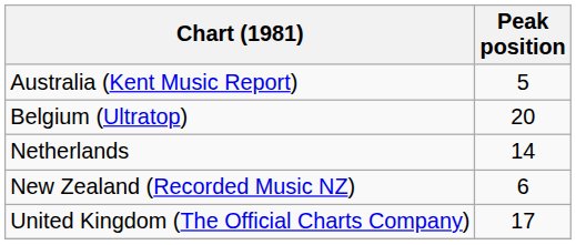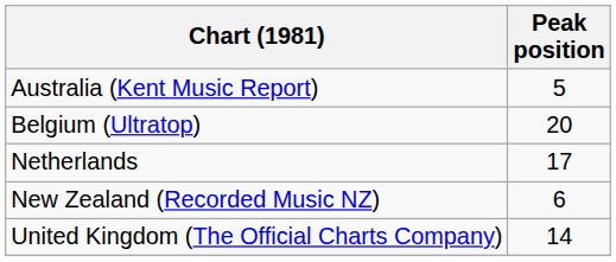 <table class="wikitable sortable" style="text-align:center;">
 <tr>
 <th>Chart (1981)</th>
 <th>Peak<br>position</th>
 </tr>
 <tr>
 <td align="left">Australia (<a href='#'>Kent Music Report</a>)</td>
 <td align="center">5</td>
 </tr>
 <tr>
 <td align="left">Belgium (<a href='#'>Ultratop</a>)</td>
 <td align="center">20</td>
 </tr>
 <tr>
 <td align="left">Netherlands</td>
-<td align="center">14</td>
+<td align="center">17</td>
 </tr>
 <tr>
 <td align="left">New Zealand (<a href='#'>Recorded Music NZ</a>)</td>
 <td align="center">6</td>
 </tr>
 <tr>
 <td>United Kingdom (<a href='#'>The Official Charts Company</a>)</td>
-<td align="center">17</td>
+<td align="center">14</td>
 </tr>
 <tr>
 </tr>
 </table>
